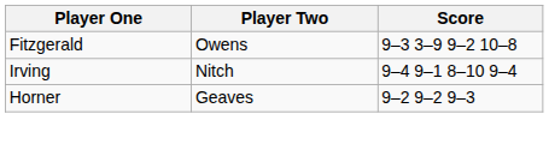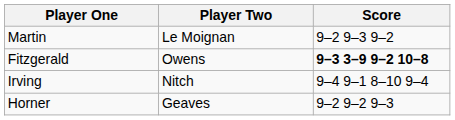 <table class="wikitable">
 <tr>
 <th width=170>Player One</th>
 <th width=170>Player Two</th>
 <th width=150>Score</th>
 </tr>
 <tr>
+<td> Martin</td>
+<td> Le Moignan</td>
+<td>9–2 9–3 9–2</td>
+</tr>
+<tr>
 <td> Fitzgerald</td>
 <td> Owens</td>
-<td>9–3 3–9 9–2 10–8</td>
+<td><strong>9–3 3–9 9–2 10–8</strong></td>
 </tr>
 <tr>
 <td> Irving</td>
 <td> Nitch</td>
 <td>9–4 9–1 8–10 9–4</td>
 </tr>
 <tr>
 <td> Horner</td>
 <td> Geaves</td>
 <td>9–2 9–2 9–3</td>
 </tr>
 </table>
